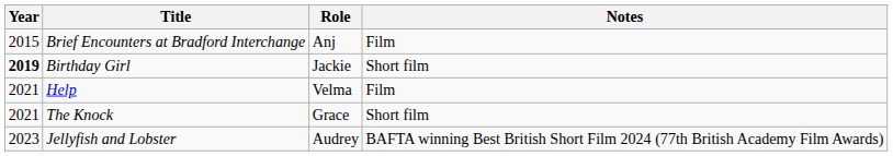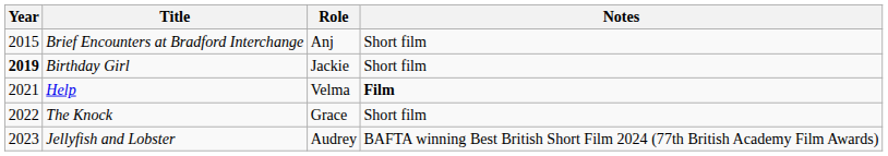 <table class="wikitable unsortable">
 <tr>
 <th>Year</th>
 <th>Title</th>
 <th>Role</th>
 <th>Notes</th>
 </tr>
 <tr>
 <td>2015</td>
 <td><em>Brief Encounters at Bradford Interchange</em></td>
 <td>Anj</td>
-<td>Film</td>
+<td>Short film</td>
 </tr>
 <tr>
 <td><strong>2019</strong></td>
 <td><em>Birthday Girl</em></td>
 <td>Jackie</td>
 <td>Short film</td>
 </tr>
 <tr>
 <td>2021</td>
 <td><em><a href='#'>Help</a></em></td>
 <td>Velma</td>
-<td>Film</td>
+<td><strong>Film</strong></td>
 </tr>
 <tr>
-<td>2021</td>
+<td>2022</td>
 <td><em>The Knock</em></td>
 <td>Grace</td>
 <td>Short film</td>
 </tr>
 <tr>
 <td>2023</td>
 <td><em>Jellyfish and Lobster</em></td>
 <td>Audrey</td>
 <td>BAFTA winning Best British Short Film 2024 (77th British Academy Film Awards)</td>
 </tr>
 </table>
